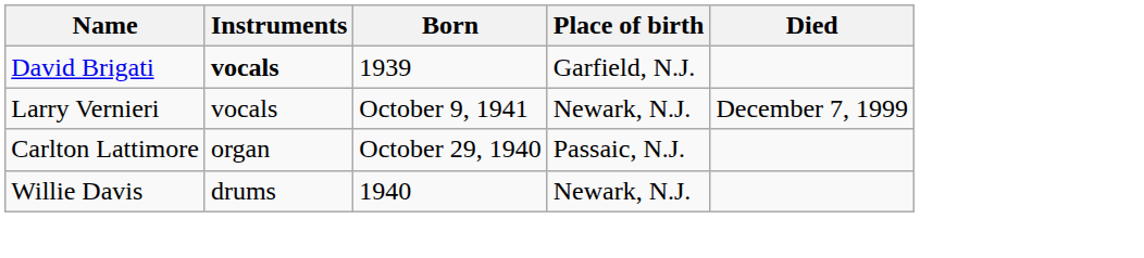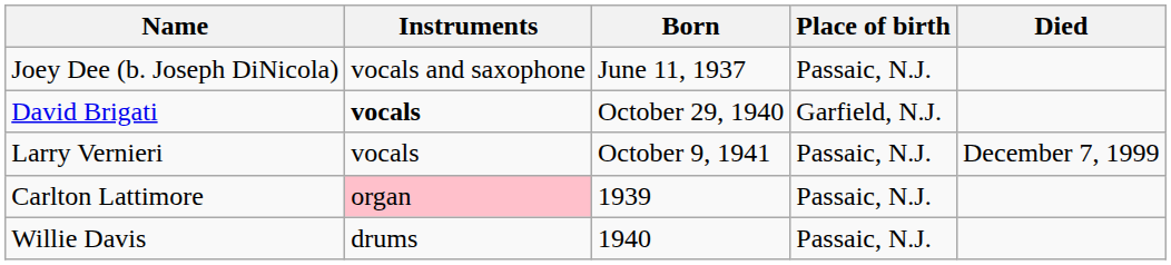 <table class="wikitable">
 <tr>
 <th>Name</th>
 <th>Instruments</th>
 <th>Born</th>
 <th>Place of birth</th>
 <th>Died</th>
 </tr>
 <tr>
+<td>Joey Dee (b. Joseph DiNicola)</td>
+<td>vocals and saxophone</td>
+<td>June 11, 1937</td>
+<td>Passaic, N.J.</td>
+<td></td>
+</tr>
+<tr>
 <td><a href='#'>David Brigati</a></td>
 <td><strong>vocals</strong></td>
-<td>1939</td>
+<td>October 29, 1940</td>
 <td>Garfield, N.J.</td>
 <td></td>
 </tr>
 <tr>
 <td>Larry Vernieri</td>
 <td>vocals</td>
 <td>October 9, 1941</td>
-<td>Newark, N.J.</td>
+<td>Passaic, N.J.</td>
 <td>December 7, 1999</td>
 </tr>
 <tr>
 <td>Carlton Lattimore</td>
-<td>organ</td>
-<td>October 29, 1940</td>
+<td style="background: pink;">organ</td>
+<td>1939</td>
 <td>Passaic, N.J.</td>
 <td></td>
 </tr>
 <tr>
 <td>Willie Davis</td>
 <td>drums</td>
 <td>1940</td>
-<td>Newark, N.J.</td>
+<td>Passaic, N.J.</td>
 <td></td>
 </tr>
 </table>
